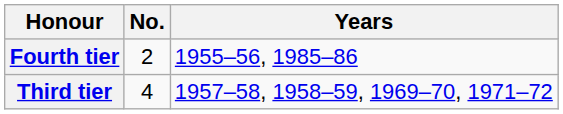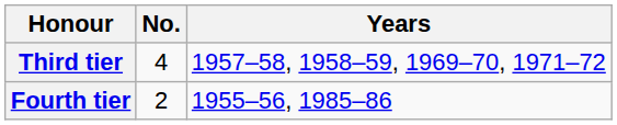 <table class="wikitable plainrowheaders">
 <tr>
 <th scope=col>Honour</th>
 <th scope=col>No.</th>
 <th scope=col>Years</th>
 </tr>
 <tr>
+<th scope=row><a href='#'>Third tier</a></th>
+<td align=center>4</td>
+<td><a href='#'>1957–58</a>, <a href='#'>1958–59</a>, <a href='#'>1969–70</a>, <a href='#'>1971–72</a></td>
+</tr>
+<tr>
 <th scope=row><a href='#'>Fourth tier</a></th>
 <td align=center>2</td>
 <td><a href='#'>1955–56</a>, <a href='#'>1985–86</a></td>
 </tr>
-<tr>
-<th scope=row><a href='#'>Third tier</a></th>
-<td align=center>4</td>
-<td><a href='#'>1957–58</a>, <a href='#'>1958–59</a>, <a href='#'>1969–70</a>, <a href='#'>1971–72</a></td>
-</tr>
 </table>
